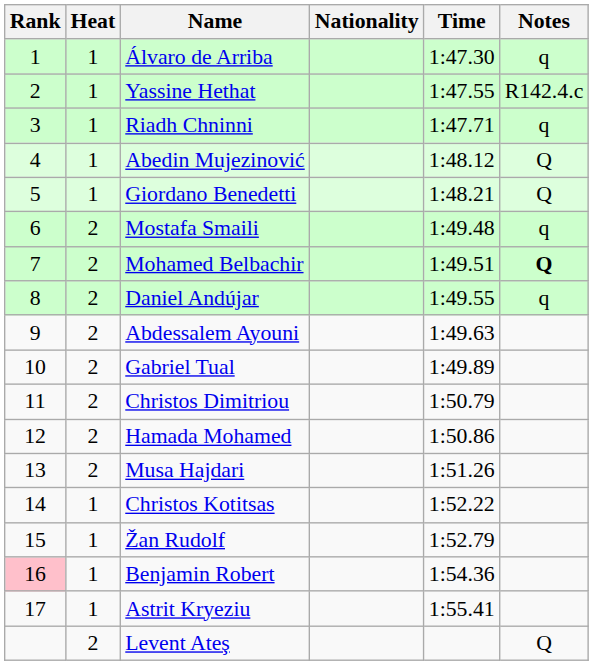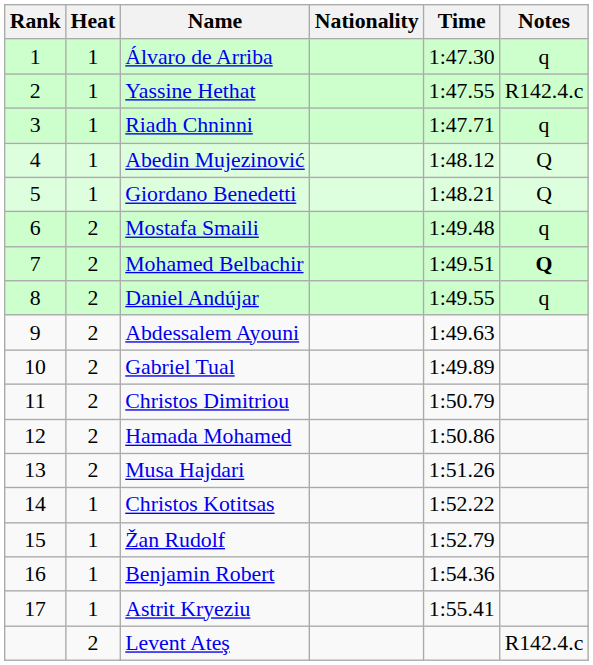 <table class="wikitable sortable" style="text-align:center">
 <tr>
 <th>Rank</th>
 <th>Heat</th>
 <th>Name</th>
 <th>Nationality</th>
 <th>Time</th>
 <th>Notes</th>
 </tr>
 <tr bgcolor=ccffcc>
 <td>1</td>
 <td>1</td>
 <td align=left><a href='#'>Álvaro de Arriba</a></td>
 <td align=left></td>
 <td>1:47.30</td>
 <td>q</td>
 </tr>
 <tr bgcolor=ccffcc>
 <td>2</td>
 <td>1</td>
 <td align=left><a href='#'>Yassine Hethat</a></td>
 <td align=left></td>
 <td>1:47.55</td>
 <td>R142.4.c</td>
 </tr>
 <tr bgcolor=ccffcc>
 <td>3</td>
 <td>1</td>
 <td align=left><a href='#'>Riadh Chninni</a></td>
 <td align=left></td>
 <td>1:47.71</td>
 <td>q</td>
 </tr>
 <tr bgcolor=ddffdd>
 <td>4</td>
 <td>1</td>
 <td align=left><a href='#'>Abedin Mujezinović</a></td>
 <td align=left></td>
 <td>1:48.12</td>
 <td>Q</td>
 </tr>
 <tr bgcolor=ddffdd>
 <td>5</td>
 <td>1</td>
 <td align=left><a href='#'>Giordano Benedetti</a></td>
 <td align=left></td>
 <td>1:48.21</td>
 <td>Q</td>
 </tr>
 <tr bgcolor=ccffcc>
 <td>6</td>
 <td>2</td>
 <td align=left><a href='#'>Mostafa Smaili</a></td>
 <td align=left></td>
 <td>1:49.48</td>
 <td>q</td>
 </tr>
 <tr bgcolor=ccffcc>
 <td>7</td>
 <td>2</td>
 <td align=left><a href='#'>Mohamed Belbachir</a></td>
 <td align=left></td>
 <td>1:49.51</td>
 <td><strong>Q</strong></td>
 </tr>
 <tr bgcolor=ccffcc>
 <td>8</td>
 <td>2</td>
 <td align=left><a href='#'>Daniel Andújar</a></td>
 <td align=left></td>
 <td>1:49.55</td>
 <td>q</td>
 </tr>
 <tr>
 <td>9</td>
 <td>2</td>
 <td align=left><a href='#'>Abdessalem Ayouni</a></td>
 <td align=left></td>
 <td>1:49.63</td>
 <td></td>
 </tr>
 <tr>
 <td>10</td>
 <td>2</td>
 <td align=left><a href='#'>Gabriel Tual</a></td>
 <td align=left></td>
 <td>1:49.89</td>
 <td></td>
 </tr>
 <tr>
 <td>11</td>
 <td>2</td>
 <td align=left><a href='#'>Christos Dimitriou</a></td>
 <td align=left></td>
 <td>1:50.79</td>
 <td></td>
 </tr>
 <tr>
 <td>12</td>
 <td>2</td>
 <td align=left><a href='#'>Hamada Mohamed</a></td>
 <td align=left></td>
 <td>1:50.86</td>
 <td></td>
 </tr>
 <tr>
 <td>13</td>
 <td>2</td>
 <td align=left><a href='#'>Musa Hajdari</a></td>
 <td align=left></td>
 <td>1:51.26</td>
 <td></td>
 </tr>
 <tr>
 <td>14</td>
 <td>1</td>
 <td align=left><a href='#'>Christos Kotitsas</a></td>
 <td align=left></td>
 <td>1:52.22</td>
 <td></td>
 </tr>
 <tr>
 <td>15</td>
 <td>1</td>
 <td align=left><a href='#'>Žan Rudolf</a></td>
 <td align=left></td>
 <td>1:52.79</td>
 <td></td>
 </tr>
 <tr>
-<td style="background: pink;">16</td>
+<td>16</td>
 <td>1</td>
 <td align=left><a href='#'>Benjamin Robert</a></td>
 <td align=left></td>
 <td>1:54.36</td>
 <td></td>
 </tr>
 <tr>
 <td>17</td>
 <td>1</td>
 <td align=left><a href='#'>Astrit Kryeziu</a></td>
 <td align=left></td>
 <td>1:55.41</td>
 <td></td>
 </tr>
 <tr>
 <td></td>
 <td>2</td>
 <td align=left><a href='#'>Levent Ateş</a></td>
 <td align=left></td>
 <td></td>
-<td>Q</td>
+<td>R142.4.c</td>
 </tr>
 </table>
